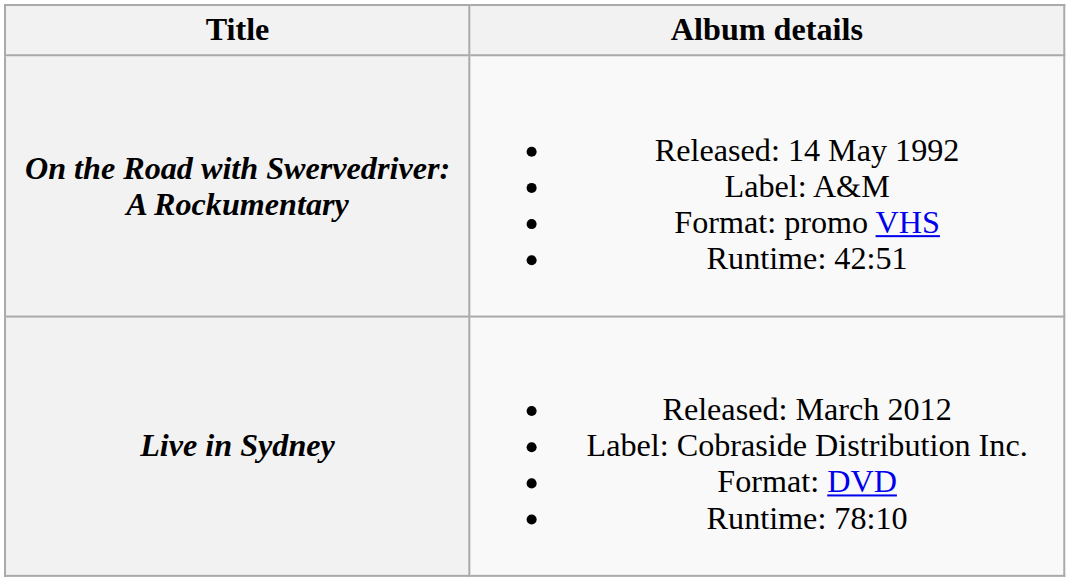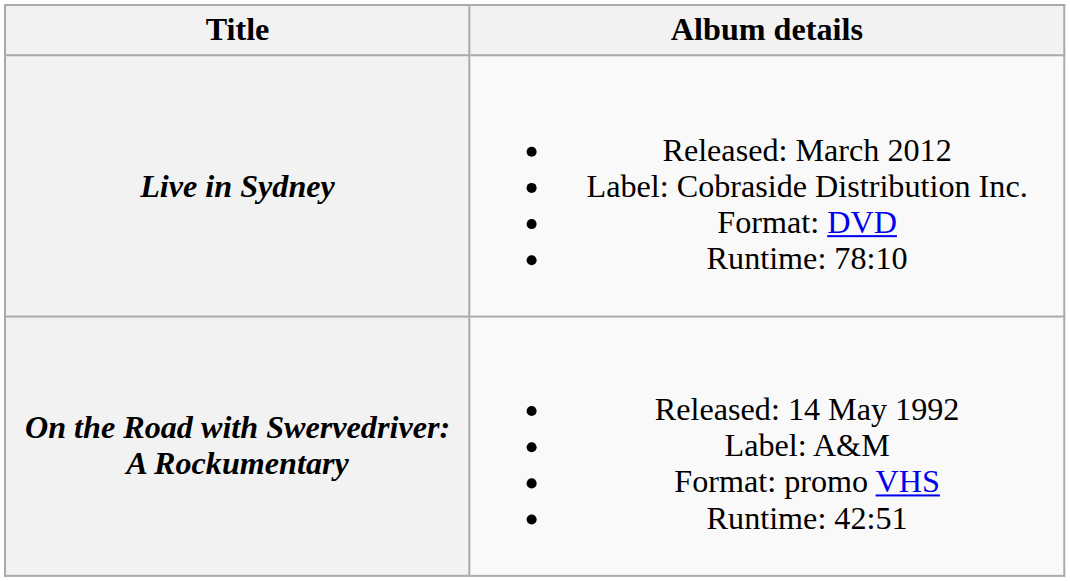 <table class="wikitable plainrowheaders" style="text-align:center">
 <tr>
 <th scope="col" style="width:14em">Title</th>
 <th scope="col" style="width:18em">Album details</th>
 </tr>
 <tr>
+<th scope="row"><em>Live in Sydney</em></th>
+<td><br><ul><li>Released: March 2012</li><li>Label: Cobraside Distribution Inc.</li><li>Format: <a href='#'>DVD</a></li><li>Runtime: 78:10</li></ul></td>
+</tr>
+<tr>
 <th scope="row"><em>On the Road with Swervedriver: A Rockumentary</em></th>
 <td><br><ul><li>Released: 14 May 1992</li><li>Label: A&M</li><li>Format: promo <a href='#'>VHS</a></li><li>Runtime: 42:51</li></ul></td>
 </tr>
-<tr>
-<th scope="row"><em>Live in Sydney</em></th>
-<td><br><ul><li>Released: March 2012</li><li>Label: Cobraside Distribution Inc.</li><li>Format: <a href='#'>DVD</a></li><li>Runtime: 78:10</li></ul></td>
-</tr>
 </table>
